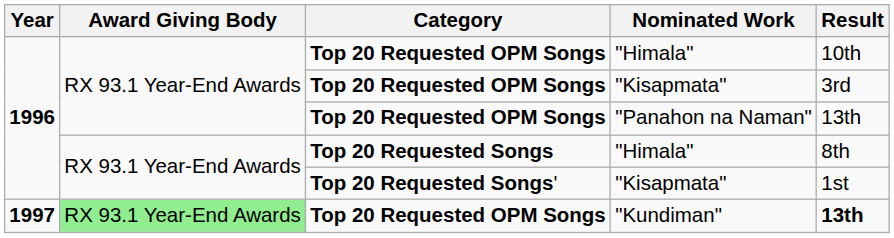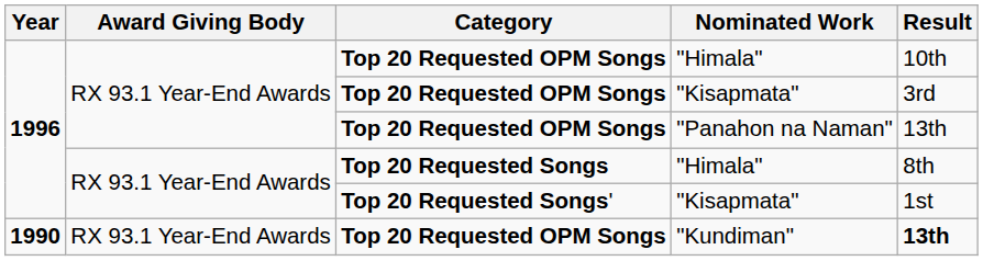 <table class="wikitable">
 <tr>
 <th>Year</th>
 <th>Award Giving Body</th>
 <th>Category</th>
 <th>Nominated Work</th>
 <th>Result</th>
 </tr>
 <tr>
 <td rowspan=5><strong>1996</strong></td>
 <td rowspan=3>RX 93.1 Year-End Awards</td>
 <td><strong>Top 20 Requested OPM Songs</strong></td>
 <td>"Himala"</td>
 <td>10th</td>
 </tr>
 <tr>
 <td><strong>Top 20 Requested OPM Songs</strong></td>
 <td>"Kisapmata"</td>
 <td>3rd</td>
 </tr>
 <tr>
 <td><strong>Top 20 Requested OPM Songs</strong></td>
 <td>"Panahon na Naman"</td>
 <td>13th</td>
 </tr>
 <tr>
 <td rowspan=2>RX 93.1 Year-End Awards</td>
 <td><strong>Top 20 Requested Songs</strong></td>
 <td>"Himala"</td>
 <td>8th</td>
 </tr>
 <tr>
 <td><strong>Top 20 Requested Songs</strong>'</td>
 <td>"Kisapmata"</td>
 <td>1st</td>
 </tr>
 <tr>
-<td><strong>1997</strong></td>
-<td style="background: lightgreen;">RX 93.1 Year-End Awards</td>
+<td><strong>1990</strong></td>
+<td>RX 93.1 Year-End Awards</td>
 <td><strong>Top 20 Requested OPM Songs</strong></td>
 <td>"Kundiman"</td>
 <td><strong>13th</strong></td>
 </tr>
 </table>
